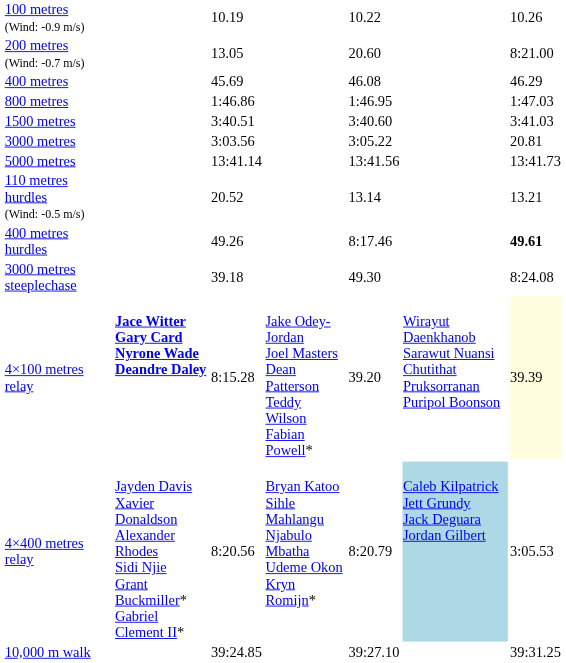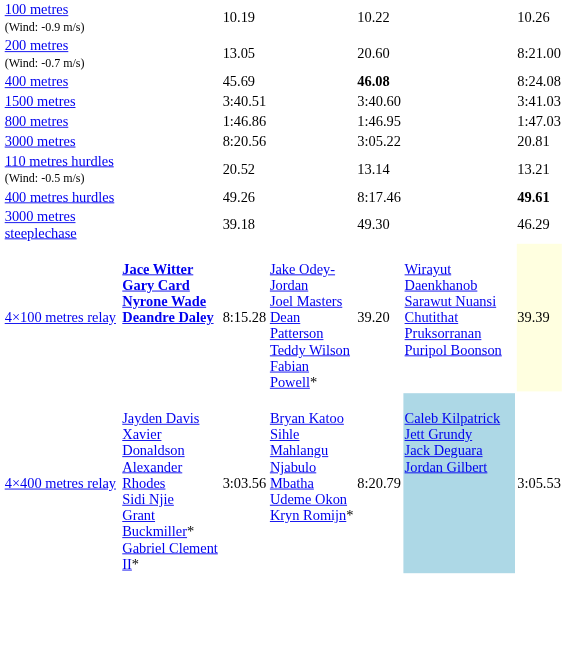 <table>
 <tr>
 <td><a href='#'>100 metres</a><br><small>(Wind: -0.9 m/s)</small> <br></td>
 <td></td>
 <td>10.19</td>
 <td></td>
 <td>10.22</td>
 <td></td>
 <td>10.26</td>
 </tr>
 <tr>
 <td><a href='#'>200 metres</a><br><small>(Wind: -0.7 m/s)</small><br></td>
 <td></td>
 <td>13.05 </td>
 <td></td>
 <td>20.60</td>
 <td></td>
 <td>8:21.00</td>
 </tr>
 <tr>
 <td><a href='#'>400 metres</a><br></td>
 <td></td>
 <td>45.69</td>
 <td></td>
-<td>46.08</td>
+<td><strong>46.08</strong></td>
 <td></td>
-<td>46.29</td>
+<td>8:24.08 </td>
+</tr>
+<tr>
+<td><a href='#'>1500 metres</a><br></td>
+<td></td>
+<td>3:40.51</td>
+<td></td>
+<td>3:40.60</td>
+<td></td>
+<td>3:41.03</td>
 </tr>
 <tr>
 <td><a href='#'>800 metres</a><br></td>
 <td></td>
 <td>1:46.86</td>
 <td></td>
 <td>1:46.95</td>
 <td></td>
 <td>1:47.03</td>
 </tr>
 <tr>
-<td><a href='#'>1500 metres</a><br></td>
-<td></td>
-<td>3:40.51</td>
-<td></td>
-<td>3:40.60</td>
-<td></td>
-<td>3:41.03</td>
-</tr>
-<tr>
 <td><a href='#'>3000 metres</a><br></td>
 <td></td>
-<td>3:03.56 </td>
+<td>8:20.56</td>
 <td></td>
 <td>3:05.22 </td>
 <td></td>
 <td>20.81 </td>
-</tr>
-<tr>
-<td><a href='#'>5000 metres</a><br></td>
-<td></td>
-<td>13:41.14</td>
-<td></td>
-<td>13:41.56</td>
-<td></td>
-<td>13:41.73 </td>
 </tr>
 <tr>
 <td><a href='#'>110 metres hurdles</a><br><small>(Wind: -0.5 m/s)</small><br></td>
 <td></td>
 <td>20.52</td>
 <td></td>
 <td>13.14 </td>
 <td></td>
 <td>13.21 </td>
 </tr>
 <tr>
 <td><a href='#'>400 metres hurdles</a><br></td>
 <td></td>
 <td>49.26 </td>
 <td></td>
 <td>8:17.46 </td>
 <td></td>
 <td><strong>49.61</strong></td>
 </tr>
 <tr>
 <td><a href='#'>3000 metres steeplechase</a><br></td>
 <td></td>
 <td>39.18 </td>
 <td></td>
 <td>49.30 </td>
 <td></td>
-<td>8:24.08 </td>
+<td>46.29</td>
 </tr>
 <tr>
 <td><a href='#'>4×100 metres relay</a><br></td>
 <td valign=top><strong><br><a href='#'>Jace Witter</a><br><a href='#'>Gary Card</a><br><a href='#'>Nyrone Wade</a><br><a href='#'>Deandre Daley</a></strong></td>
 <td>8:15.28 </td>
 <td valign=top><br><a href='#'>Jake Odey-Jordan</a><br><a href='#'>Joel Masters</a><br><a href='#'>Dean Patterson</a><br><a href='#'>Teddy Wilson</a><br><a href='#'>Fabian Powell</a>*</td>
 <td>39.20 </td>
 <td valign=top><br><a href='#'>Wirayut Daenkhanob</a><br><a href='#'>Sarawut Nuansi</a><br><a href='#'>Chutithat Pruksorranan</a><br><a href='#'>Puripol Boonson</a></td>
 <td style="background: lightyellow;">39.39 </td>
 </tr>
 <tr>
 <td><a href='#'>4×400 metres relay</a><br></td>
 <td valign=top><br><a href='#'>Jayden Davis</a><br><a href='#'>Xavier Donaldson</a><br><a href='#'>Alexander Rhodes</a><br><a href='#'>Sidi Njie</a><br><a href='#'>Grant Buckmiller</a>*<br><a href='#'>Gabriel Clement II</a>*</td>
-<td>8:20.56</td>
+<td>3:03.56 </td>
 <td valign=top><br><a href='#'>Bryan Katoo</a><br><a href='#'>Sihle Mahlangu</a><br><a href='#'>Njabulo Mbatha</a><br><a href='#'>Udeme Okon</a><br><a href='#'>Kryn Romijn</a>*</td>
 <td>8:20.79</td>
 <td valign=top style="background: lightblue;"><br><a href='#'>Caleb Kilpatrick</a><br><a href='#'>Jett Grundy</a><br><a href='#'>Jack Deguara</a><br><a href='#'>Jordan Gilbert</a></td>
 <td>3:05.53 </td>
 </tr>
-<tr>
-<td><a href='#'>10,000 m walk</a><br></td>
-<td></td>
-<td>39:24.85 </td>
-<td></td>
-<td>39:27.10 </td>
-<td></td>
-<td>39:31.25 </td>
-</tr>
 </table>
